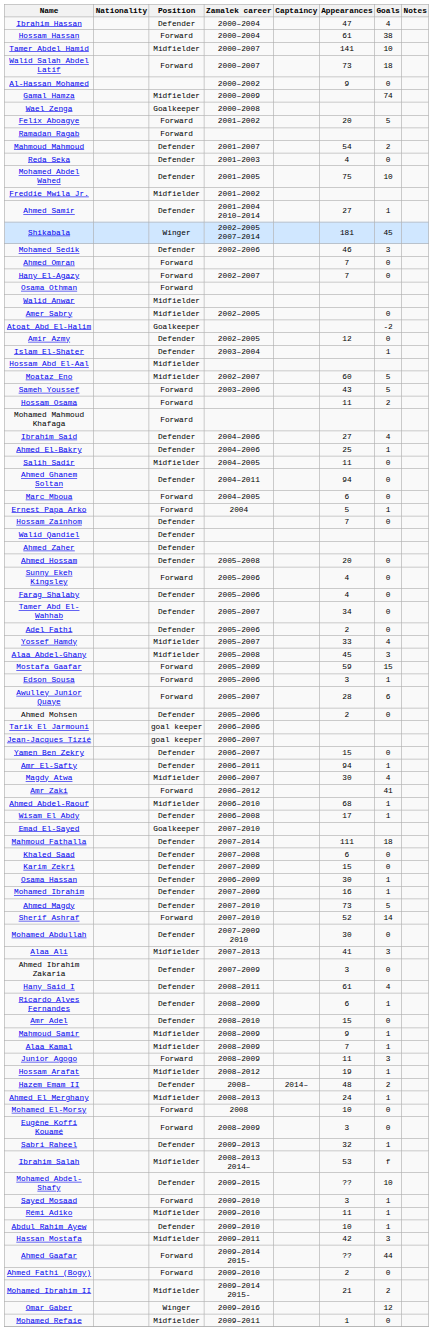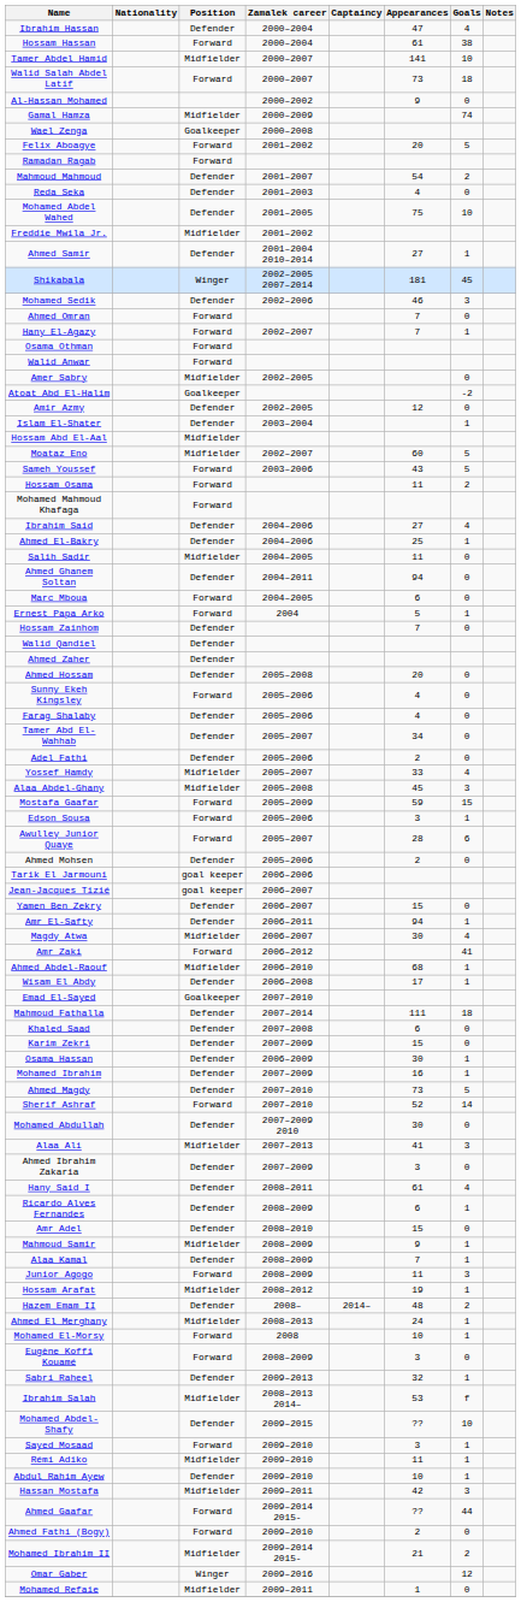 <table class="wikitable sortable" style="text-align: center;">
 <tr>
 <th style="width:11em">Name</th>
 <th>Nationality</th>
 <th>Position</th>
 <th>Zamalek career</th>
 <th>Captaincy</th>
 <th>Appearances</th>
 <th>Goals</th>
 <th>Notes</th>
 </tr>
 <tr>
 <td align="center"><a href='#'>Ibrahim Hassan</a></td>
 <td align="center"></td>
 <td>Defender</td>
 <td>2000–2004</td>
 <td></td>
 <td>47</td>
 <td>4</td>
 <td></td>
 </tr>
 <tr>
 <td align="center"><a href='#'>Hossam Hassan</a></td>
 <td align="center"></td>
 <td>Forward</td>
 <td>2000–2004</td>
 <td></td>
 <td>61</td>
 <td>38</td>
 <td></td>
 </tr>
 <tr>
 <td align="center"><a href='#'>Tamer Abdel Hamid</a></td>
 <td align="center"></td>
 <td>Midfielder</td>
 <td>2000–2007</td>
 <td></td>
 <td>141</td>
 <td>10</td>
 <td></td>
 </tr>
 <tr>
 <td align="center"><a href='#'>Walid Salah Abdel Latif</a></td>
 <td align="center"></td>
 <td>Forward</td>
 <td>2000–2007</td>
 <td></td>
 <td>73</td>
 <td>18</td>
 <td></td>
 </tr>
 <tr>
 <td align="center"><a href='#'>Al-Hassan Mohamed</a></td>
 <td align="center"></td>
 <td></td>
 <td>2000–2002</td>
 <td></td>
 <td>9</td>
 <td>0</td>
 <td></td>
 </tr>
 <tr>
 <td align="center"><a href='#'>Gamal Hamza</a></td>
 <td align="center"></td>
 <td>Midfielder</td>
 <td>2000–2009</td>
 <td></td>
 <td></td>
 <td>74</td>
 <td></td>
 </tr>
 <tr>
 <td align="center"><a href='#'>Wael Zenga</a></td>
 <td align="center"></td>
 <td>Goalkeeper</td>
 <td>2000–2008</td>
 <td></td>
 <td></td>
 <td></td>
 <td></td>
 </tr>
 <tr>
 <td align="center"><a href='#'>Felix Aboagye</a></td>
 <td align="center"></td>
 <td>Forward</td>
 <td>2001–2002</td>
 <td></td>
 <td>20</td>
 <td>5</td>
 <td></td>
 </tr>
 <tr>
 <td align="center"><a href='#'>Ramadan Ragab</a></td>
 <td align="center"></td>
 <td>Forward</td>
 <td></td>
 <td></td>
 <td></td>
 <td></td>
 <td></td>
 </tr>
 <tr>
 <td align="center"><a href='#'>Mahmoud Mahmoud</a></td>
 <td align="center"></td>
 <td>Defender</td>
 <td>2001–2007</td>
 <td></td>
 <td>54</td>
 <td>2</td>
 <td></td>
 </tr>
 <tr>
 <td align="center"><a href='#'>Reda Seka</a></td>
 <td align="center"></td>
 <td>Defender</td>
 <td>2001–2003</td>
 <td></td>
 <td>4</td>
 <td>0</td>
 <td></td>
 </tr>
 <tr>
 <td align="center"><a href='#'>Mohamed Abdel Wahed</a></td>
 <td align="center"></td>
 <td>Defender</td>
 <td>2001–2005</td>
 <td></td>
 <td>75</td>
 <td>10</td>
 <td></td>
 </tr>
 <tr>
 <td align="center"><a href='#'>Freddie Mwila Jr.</a></td>
 <td align="center"></td>
 <td>Midfielder</td>
 <td>2001–2002</td>
 <td></td>
 <td></td>
 <td></td>
 <td></td>
 </tr>
 <tr>
 <td align="center"><a href='#'>Ahmed Samir</a></td>
 <td align="center"></td>
 <td>Defender</td>
 <td>2001–2004 <br> 2010–2014</td>
 <td></td>
 <td>27</td>
 <td>1</td>
 <td></td>
 </tr>
 <tr bgcolor=#D0E7FF>
 <td align="center"><a href='#'>Shikabala</a></td>
 <td align="center"></td>
 <td>Winger</td>
 <td>2002–2005 <br> 2007–2014</td>
 <td></td>
 <td>181</td>
 <td>45</td>
 <td></td>
 </tr>
 <tr>
 <td align="center"><a href='#'>Mohamed Sedik</a></td>
 <td align="center"></td>
 <td>Defender</td>
 <td>2002–2006</td>
 <td></td>
 <td>46</td>
 <td>3</td>
 <td></td>
 </tr>
 <tr>
 <td align="center"><a href='#'>Ahmed Omran</a></td>
 <td align="center"></td>
 <td>Forward</td>
 <td></td>
 <td></td>
 <td>7</td>
 <td>0</td>
 <td></td>
 </tr>
 <tr>
 <td align="center"><a href='#'>Hany El-Agazy</a></td>
 <td align="center"></td>
 <td>Forward</td>
 <td>2002–2007</td>
 <td></td>
 <td>7</td>
-<td>0</td>
+<td>1</td>
 <td></td>
 </tr>
 <tr>
 <td align="center"><a href='#'>Osama Othman</a></td>
 <td align="center"></td>
 <td>Forward</td>
 <td></td>
 <td></td>
 <td></td>
 <td></td>
 <td></td>
 </tr>
 <tr>
 <td align="center"><a href='#'>Walid Anwar</a></td>
 <td align="center"></td>
-<td>Midfielder</td>
+<td>Forward</td>
 <td></td>
 <td></td>
 <td></td>
 <td></td>
 <td></td>
 </tr>
 <tr>
 <td align="center"><a href='#'>Amer Sabry</a></td>
 <td align="center"></td>
 <td>Midfielder</td>
 <td>2002–2005</td>
 <td></td>
 <td></td>
 <td>0</td>
 <td></td>
 </tr>
 <tr>
 <td align="center"><a href='#'>Atoat Abd El-Halim</a></td>
 <td align="center"></td>
 <td>Goalkeeper</td>
 <td></td>
 <td></td>
 <td></td>
 <td>-2</td>
 <td></td>
 </tr>
 <tr>
 <td align="center"><a href='#'>Amir Azmy</a></td>
 <td align="center"></td>
 <td>Defender</td>
 <td>2002–2005</td>
 <td></td>
 <td>12</td>
 <td>0</td>
 <td></td>
 </tr>
 <tr>
 <td align="center"><a href='#'>Islam El-Shater</a></td>
 <td align="center"></td>
 <td>Defender</td>
 <td>2003–2004</td>
 <td></td>
 <td></td>
 <td>1</td>
 <td></td>
 </tr>
 <tr>
 <td align="center"><a href='#'>Hossam Abd El-Aal</a></td>
 <td align="center"></td>
 <td>Midfielder</td>
 <td></td>
 <td></td>
 <td></td>
 <td></td>
 <td></td>
 </tr>
 <tr>
 <td align="center"><a href='#'>Moataz Eno</a></td>
 <td align="center"></td>
 <td>Midfielder</td>
 <td>2002–2007</td>
 <td></td>
 <td>60</td>
 <td>5</td>
 <td></td>
 </tr>
 <tr>
 <td align="center"><a href='#'>Sameh Youssef</a></td>
 <td align="center"></td>
 <td>Forward</td>
 <td>2003–2006</td>
 <td></td>
 <td>43</td>
 <td>5</td>
 <td></td>
 </tr>
 <tr>
 <td align="center"><a href='#'>Hossam Osama</a></td>
 <td align="center"></td>
 <td>Forward</td>
 <td></td>
 <td></td>
 <td>11</td>
 <td>2</td>
 <td></td>
 </tr>
 <tr>
 <td align="center">Mohamed Mahmoud Khafaga</td>
 <td align="center"></td>
 <td>Forward</td>
 <td></td>
 <td></td>
 <td></td>
 <td></td>
 <td></td>
 </tr>
 <tr>
 <td align="center"><a href='#'>Ibrahim Said</a></td>
 <td align="center"></td>
 <td>Defender</td>
 <td>2004–2006</td>
 <td></td>
 <td>27</td>
 <td>4</td>
 <td></td>
 </tr>
 <tr>
 <td align="center"><a href='#'>Ahmed El-Bakry</a></td>
 <td align="center"></td>
 <td>Defender</td>
 <td>2004–2006</td>
 <td></td>
 <td>25</td>
 <td>1</td>
 <td></td>
 </tr>
 <tr>
 <td align="center"><a href='#'>Salih Sadir</a></td>
 <td align="center"></td>
 <td>Midfielder</td>
 <td>2004–2005</td>
 <td></td>
 <td>11</td>
 <td>0</td>
 <td></td>
 </tr>
 <tr>
 <td align="center"><a href='#'>Ahmed Ghanem Soltan</a></td>
 <td align="center"></td>
 <td>Defender</td>
 <td>2004–2011</td>
 <td></td>
 <td>94</td>
 <td>0</td>
 <td></td>
 </tr>
 <tr>
 <td align="center"><a href='#'>Marc Mboua</a></td>
 <td align="center"></td>
 <td>Forward</td>
 <td>2004–2005</td>
 <td></td>
 <td>6</td>
 <td>0</td>
 <td></td>
 </tr>
 <tr>
 <td align="center"><a href='#'>Ernest Papa Arko</a></td>
 <td align="center"></td>
 <td>Forward</td>
 <td>2004</td>
 <td></td>
 <td>5</td>
 <td>1</td>
 <td></td>
 </tr>
 <tr>
 <td align="center"><a href='#'>Hossam Zainhom</a></td>
 <td align="center"></td>
 <td>Defender</td>
 <td></td>
 <td></td>
 <td>7</td>
 <td>0</td>
 <td></td>
 </tr>
 <tr>
 <td align="center"><a href='#'>Walid Qandiel</a></td>
 <td align="center"></td>
 <td>Defender</td>
 <td></td>
 <td></td>
 <td></td>
 <td></td>
 <td></td>
 </tr>
 <tr>
 <td align="center"><a href='#'>Ahmed Zaher</a></td>
 <td align="center"></td>
 <td>Defender</td>
 <td></td>
 <td></td>
 <td></td>
 <td></td>
 <td></td>
 </tr>
 <tr>
 <td align="center"><a href='#'>Ahmed Hossam</a></td>
 <td align="center"></td>
 <td>Defender</td>
 <td>2005–2008</td>
 <td></td>
 <td>20</td>
 <td>0</td>
 <td></td>
 </tr>
 <tr>
 <td align="center"><a href='#'>Sunny Ekeh Kingsley</a></td>
 <td align="center"></td>
 <td>Forward</td>
 <td>2005–2006</td>
 <td></td>
 <td>4</td>
 <td>0</td>
 <td></td>
 </tr>
 <tr>
 <td align="center"><a href='#'>Farag Shalaby</a></td>
 <td align="center"></td>
 <td>Defender</td>
 <td>2005–2006</td>
 <td></td>
 <td>4</td>
 <td>0</td>
 <td></td>
 </tr>
 <tr>
 <td align="center"><a href='#'>Tamer Abd El-Wahhab</a></td>
 <td align="center"></td>
 <td>Defender</td>
 <td>2005–2007</td>
 <td></td>
 <td>34</td>
 <td>0</td>
 <td></td>
 </tr>
 <tr>
 <td align="center"><a href='#'>Adel Fathi</a></td>
 <td align="center"></td>
 <td>Defender</td>
 <td>2005–2006</td>
 <td></td>
 <td>2</td>
 <td>0</td>
 <td></td>
 </tr>
 <tr>
 <td align="center"><a href='#'>Yossef Hamdy</a></td>
 <td align="center"></td>
 <td>Midfielder</td>
 <td>2005–2007</td>
 <td></td>
 <td>33</td>
 <td>4</td>
 <td></td>
 </tr>
 <tr>
 <td align="center"><a href='#'>Alaa Abdel-Ghany</a></td>
 <td align="center"></td>
 <td>Midfielder</td>
 <td>2005–2008</td>
 <td></td>
 <td>45</td>
 <td>3</td>
 <td></td>
 </tr>
 <tr>
 <td align="center"><a href='#'>Mostafa Gaafar</a></td>
 <td align="center"></td>
 <td>Forward</td>
 <td>2005–2009</td>
 <td></td>
 <td>59</td>
 <td>15</td>
 <td></td>
 </tr>
 <tr>
 <td align="center"><a href='#'>Edson Sousa</a></td>
 <td align="center"></td>
 <td>Forward</td>
 <td>2005–2006</td>
 <td></td>
 <td>3</td>
 <td>1</td>
 <td></td>
 </tr>
 <tr>
 <td align="center"><a href='#'>Awulley Junior Quaye</a></td>
 <td align="center"></td>
 <td>Forward</td>
 <td>2005–2007</td>
 <td></td>
 <td>28</td>
 <td>6</td>
 <td></td>
 </tr>
 <tr>
 <td align="center">Ahmed Mohsen</td>
 <td align="center"></td>
 <td>Defender</td>
 <td>2005–2006</td>
 <td></td>
 <td>2</td>
 <td>0</td>
 <td></td>
 </tr>
 <tr>
 <td align="center"><a href='#'>Tarik El Jarmouni</a></td>
 <td align="center"></td>
 <td>goal keeper</td>
 <td>2006–2006</td>
 <td></td>
 <td></td>
 <td></td>
 <td></td>
 </tr>
 <tr>
 <td align="center"><a href='#'>Jean-Jacques Tizié</a></td>
 <td align="center"></td>
 <td>goal keeper</td>
 <td>2006–2007</td>
 <td></td>
 <td></td>
 <td></td>
 <td></td>
 </tr>
 <tr>
 <td align="center"><a href='#'>Yamen Ben Zekry</a></td>
 <td align="center"></td>
 <td>Defender</td>
 <td>2006–2007</td>
 <td></td>
 <td>15</td>
 <td>0</td>
 <td></td>
 </tr>
 <tr>
 <td align="center"><a href='#'>Amr El-Safty</a></td>
 <td align="center"></td>
 <td>Defender</td>
 <td>2006–2011</td>
 <td></td>
 <td>94</td>
 <td>1</td>
 <td></td>
 </tr>
 <tr>
 <td align="center"><a href='#'>Magdy Atwa</a></td>
 <td align="center"></td>
 <td>Midfielder</td>
 <td>2006–2007</td>
 <td></td>
 <td>30</td>
 <td>4</td>
 <td></td>
 </tr>
 <tr>
 <td align="center"><a href='#'>Amr Zaki</a></td>
 <td align="center"></td>
 <td>Forward</td>
 <td>2006–2012</td>
 <td></td>
 <td></td>
 <td>41</td>
 <td></td>
 </tr>
 <tr>
 <td align="center"><a href='#'>Ahmed Abdel-Raouf</a></td>
 <td align="center"></td>
 <td>Midfielder</td>
 <td>2006–2010</td>
 <td></td>
 <td>68</td>
 <td>1</td>
 <td></td>
 </tr>
 <tr>
 <td align="center"><a href='#'>Wisam El Abdy</a></td>
 <td align="center"></td>
 <td>Defender</td>
 <td>2006–2008</td>
 <td></td>
 <td>17</td>
 <td>1</td>
 <td></td>
 </tr>
 <tr>
 <td align="center"><a href='#'>Emad El-Sayed</a></td>
 <td align="center"></td>
 <td>Goalkeeper</td>
 <td>2007–2010</td>
 <td></td>
 <td></td>
 <td></td>
 <td></td>
 </tr>
 <tr>
 <td align="center"><a href='#'>Mahmoud Fathalla</a></td>
 <td align="center"></td>
 <td>Defender</td>
 <td>2007–2014</td>
 <td></td>
 <td>111</td>
 <td>18</td>
 <td></td>
 </tr>
 <tr>
 <td align="center"><a href='#'>Khaled Saad</a></td>
 <td align="center"></td>
 <td>Defender</td>
 <td>2007–2008</td>
 <td></td>
 <td>6</td>
 <td>0</td>
 <td></td>
 </tr>
 <tr>
 <td align="center"><a href='#'>Karim Zekri</a></td>
 <td align="center"></td>
 <td>Defender</td>
 <td>2007–2009</td>
 <td></td>
 <td>15</td>
 <td>0</td>
 <td></td>
 </tr>
 <tr>
 <td align="center"><a href='#'>Osama Hassan</a></td>
 <td align="center"></td>
 <td>Defender</td>
 <td>2006–2009</td>
 <td></td>
 <td>30</td>
 <td>1</td>
 <td></td>
 </tr>
 <tr>
 <td align="center"><a href='#'>Mohamed Ibrahim</a></td>
 <td align="center"></td>
 <td>Defender</td>
 <td>2007–2009</td>
 <td></td>
 <td>16</td>
 <td>1</td>
 <td></td>
 </tr>
 <tr>
 <td align="center"><a href='#'>Ahmed Magdy</a></td>
 <td align="center"></td>
 <td>Defender</td>
 <td>2007–2010</td>
 <td></td>
 <td>73</td>
 <td>5</td>
 <td></td>
 </tr>
 <tr>
 <td align="center"><a href='#'>Sherif Ashraf</a></td>
 <td align="center"></td>
 <td>Forward</td>
 <td>2007–2010</td>
 <td></td>
 <td>52</td>
 <td>14</td>
 <td></td>
 </tr>
 <tr>
 <td align="center"><a href='#'>Mohamed Abdullah</a></td>
 <td align="center"></td>
 <td>Defender</td>
 <td>2007–2009 <br> 2010</td>
 <td></td>
 <td>30</td>
 <td>0</td>
 <td></td>
 </tr>
 <tr>
 <td align="center"><a href='#'>Alaa Ali</a></td>
 <td align="center"></td>
 <td>Midfielder</td>
 <td>2007–2013</td>
 <td></td>
 <td>41</td>
 <td>3</td>
 <td></td>
 </tr>
 <tr>
 <td align="center">Ahmed Ibrahim Zakaria</td>
 <td align="center"></td>
 <td>Defender</td>
 <td>2007–2009</td>
 <td></td>
 <td>3</td>
 <td>0</td>
 <td></td>
 </tr>
 <tr>
 <td align="center"><a href='#'>Hany Said I</a></td>
 <td align="center"></td>
 <td>Defender</td>
 <td>2008–2011</td>
 <td></td>
 <td>61</td>
 <td>4</td>
 <td></td>
 </tr>
 <tr>
 <td align="center"><a href='#'>Ricardo Alves Fernandes</a></td>
 <td align="center"></td>
 <td>Defender</td>
 <td>2008–2009</td>
 <td></td>
 <td>6</td>
 <td>1</td>
 <td></td>
 </tr>
 <tr>
 <td align="center"><a href='#'>Amr Adel</a></td>
 <td align="center"></td>
 <td>Defender</td>
 <td>2008–2010</td>
 <td></td>
 <td>15</td>
 <td>0</td>
 <td></td>
 </tr>
 <tr>
 <td align="center"><a href='#'>Mahmoud Samir</a></td>
 <td align="center"></td>
 <td>Midfielder</td>
 <td>2008–2009</td>
 <td></td>
 <td>9</td>
 <td>1</td>
 <td></td>
 </tr>
 <tr>
 <td align="center"><a href='#'>Alaa Kamal</a></td>
 <td align="center"></td>
-<td>Midfielder</td>
+<td>Defender</td>
 <td>2008–2009</td>
 <td></td>
 <td>7</td>
 <td>1</td>
 <td></td>
 </tr>
 <tr>
 <td align="center"><a href='#'>Junior Agogo</a></td>
 <td align="center"></td>
 <td>Forward</td>
 <td>2008–2009</td>
 <td></td>
 <td>11</td>
 <td>3</td>
 <td></td>
 </tr>
 <tr>
 <td align="center"><a href='#'>Hossam Arafat</a></td>
 <td align="center"></td>
 <td>Midfielder</td>
 <td>2008–2012</td>
 <td></td>
 <td>19</td>
 <td>1</td>
 <td></td>
 </tr>
 <tr>
 <td align="center"><a href='#'>Hazem Emam II</a></td>
 <td align="center"></td>
 <td>Defender</td>
 <td>2008–</td>
 <td>2014–</td>
 <td>48</td>
 <td>2</td>
 <td></td>
 </tr>
 <tr>
 <td align="center"><a href='#'>Ahmed El Merghany</a></td>
 <td align="center"></td>
 <td>Midfielder</td>
 <td>2008–2013</td>
 <td></td>
 <td>24</td>
 <td>1</td>
 <td></td>
 </tr>
 <tr>
 <td align="center"><a href='#'>Mohamed El-Morsy</a></td>
 <td align="center"></td>
 <td>Forward</td>
 <td>2008</td>
 <td></td>
 <td>10</td>
-<td>0</td>
+<td>1</td>
 <td></td>
 </tr>
 <tr>
 <td align="center"><a href='#'>Eugène Koffi Kouamé</a></td>
 <td align="center"></td>
 <td>Forward</td>
 <td>2008–2009</td>
 <td></td>
 <td>3</td>
 <td>0</td>
 <td></td>
 </tr>
 <tr>
 <td align="center"><a href='#'>Sabri Raheel</a></td>
 <td align="center"></td>
 <td>Defender</td>
 <td>2009–2013</td>
 <td></td>
 <td>32</td>
 <td>1</td>
 <td></td>
 </tr>
 <tr>
 <td align="center"><a href='#'>Ibrahim Salah</a></td>
 <td align="center"></td>
 <td>Midfielder</td>
 <td>2008–2013 <br> 2014–</td>
 <td></td>
 <td>53</td>
 <td>f</td>
 <td></td>
 </tr>
 <tr>
 <td align="center"><a href='#'>Mohamed Abdel-Shafy</a></td>
 <td align="center"></td>
 <td>Defender</td>
 <td>2009–2015</td>
 <td></td>
 <td>??</td>
 <td>10</td>
 <td></td>
 </tr>
 <tr>
 <td align="center"><a href='#'>Sayed Mosaad</a></td>
 <td align="center"></td>
 <td>Forward</td>
 <td>2009–2010</td>
 <td></td>
 <td>3</td>
 <td>1</td>
 <td></td>
 </tr>
 <tr>
 <td align="center"><a href='#'>Rémi Adiko</a></td>
 <td align="center"></td>
 <td>Midfielder</td>
 <td>2009–2010</td>
 <td></td>
 <td>11</td>
 <td>1</td>
 <td></td>
 </tr>
 <tr>
 <td align="center"><a href='#'>Abdul Rahim Ayew</a></td>
 <td align="center"></td>
 <td>Defender</td>
 <td>2009–2010</td>
 <td></td>
 <td>10</td>
 <td>1</td>
 <td></td>
 </tr>
 <tr>
 <td align="center"><a href='#'>Hassan Mostafa</a></td>
 <td align="center"></td>
 <td>Midfielder</td>
 <td>2009–2011</td>
 <td></td>
 <td>42</td>
 <td>3</td>
 <td></td>
 </tr>
 <tr>
 <td align="center"><a href='#'>Ahmed Gaafar</a></td>
 <td align="center"></td>
 <td>Forward</td>
 <td>2009–2014<br>2015-</td>
 <td></td>
 <td>??</td>
 <td>44</td>
 <td></td>
 </tr>
 <tr>
 <td align="center"><a href='#'>Ahmed Fathi (Bogy)</a></td>
 <td align="center"></td>
 <td>Forward</td>
 <td>2009–2010</td>
 <td></td>
 <td>2</td>
 <td>0</td>
 <td></td>
 </tr>
 <tr>
 <td align="center"><a href='#'>Mohamed Ibrahim II</a></td>
 <td align="center"></td>
 <td>Midfielder</td>
 <td>2009–2014<br>2015-</td>
 <td></td>
 <td>21</td>
 <td>2</td>
 <td></td>
 </tr>
 <tr>
 <td align="center"><a href='#'>Omar Gaber</a></td>
 <td align="center"></td>
 <td>Winger</td>
 <td>2009–2016</td>
 <td></td>
 <td></td>
 <td>12</td>
 <td></td>
 </tr>
 <tr>
 <td align="center"><a href='#'>Mohamed Refaie</a></td>
 <td align="center"></td>
 <td>Midfielder</td>
 <td>2009–2011</td>
 <td></td>
 <td>1</td>
 <td>0</td>
 <td></td>
 </tr>
 <tr>
 </tr>
 </table>
